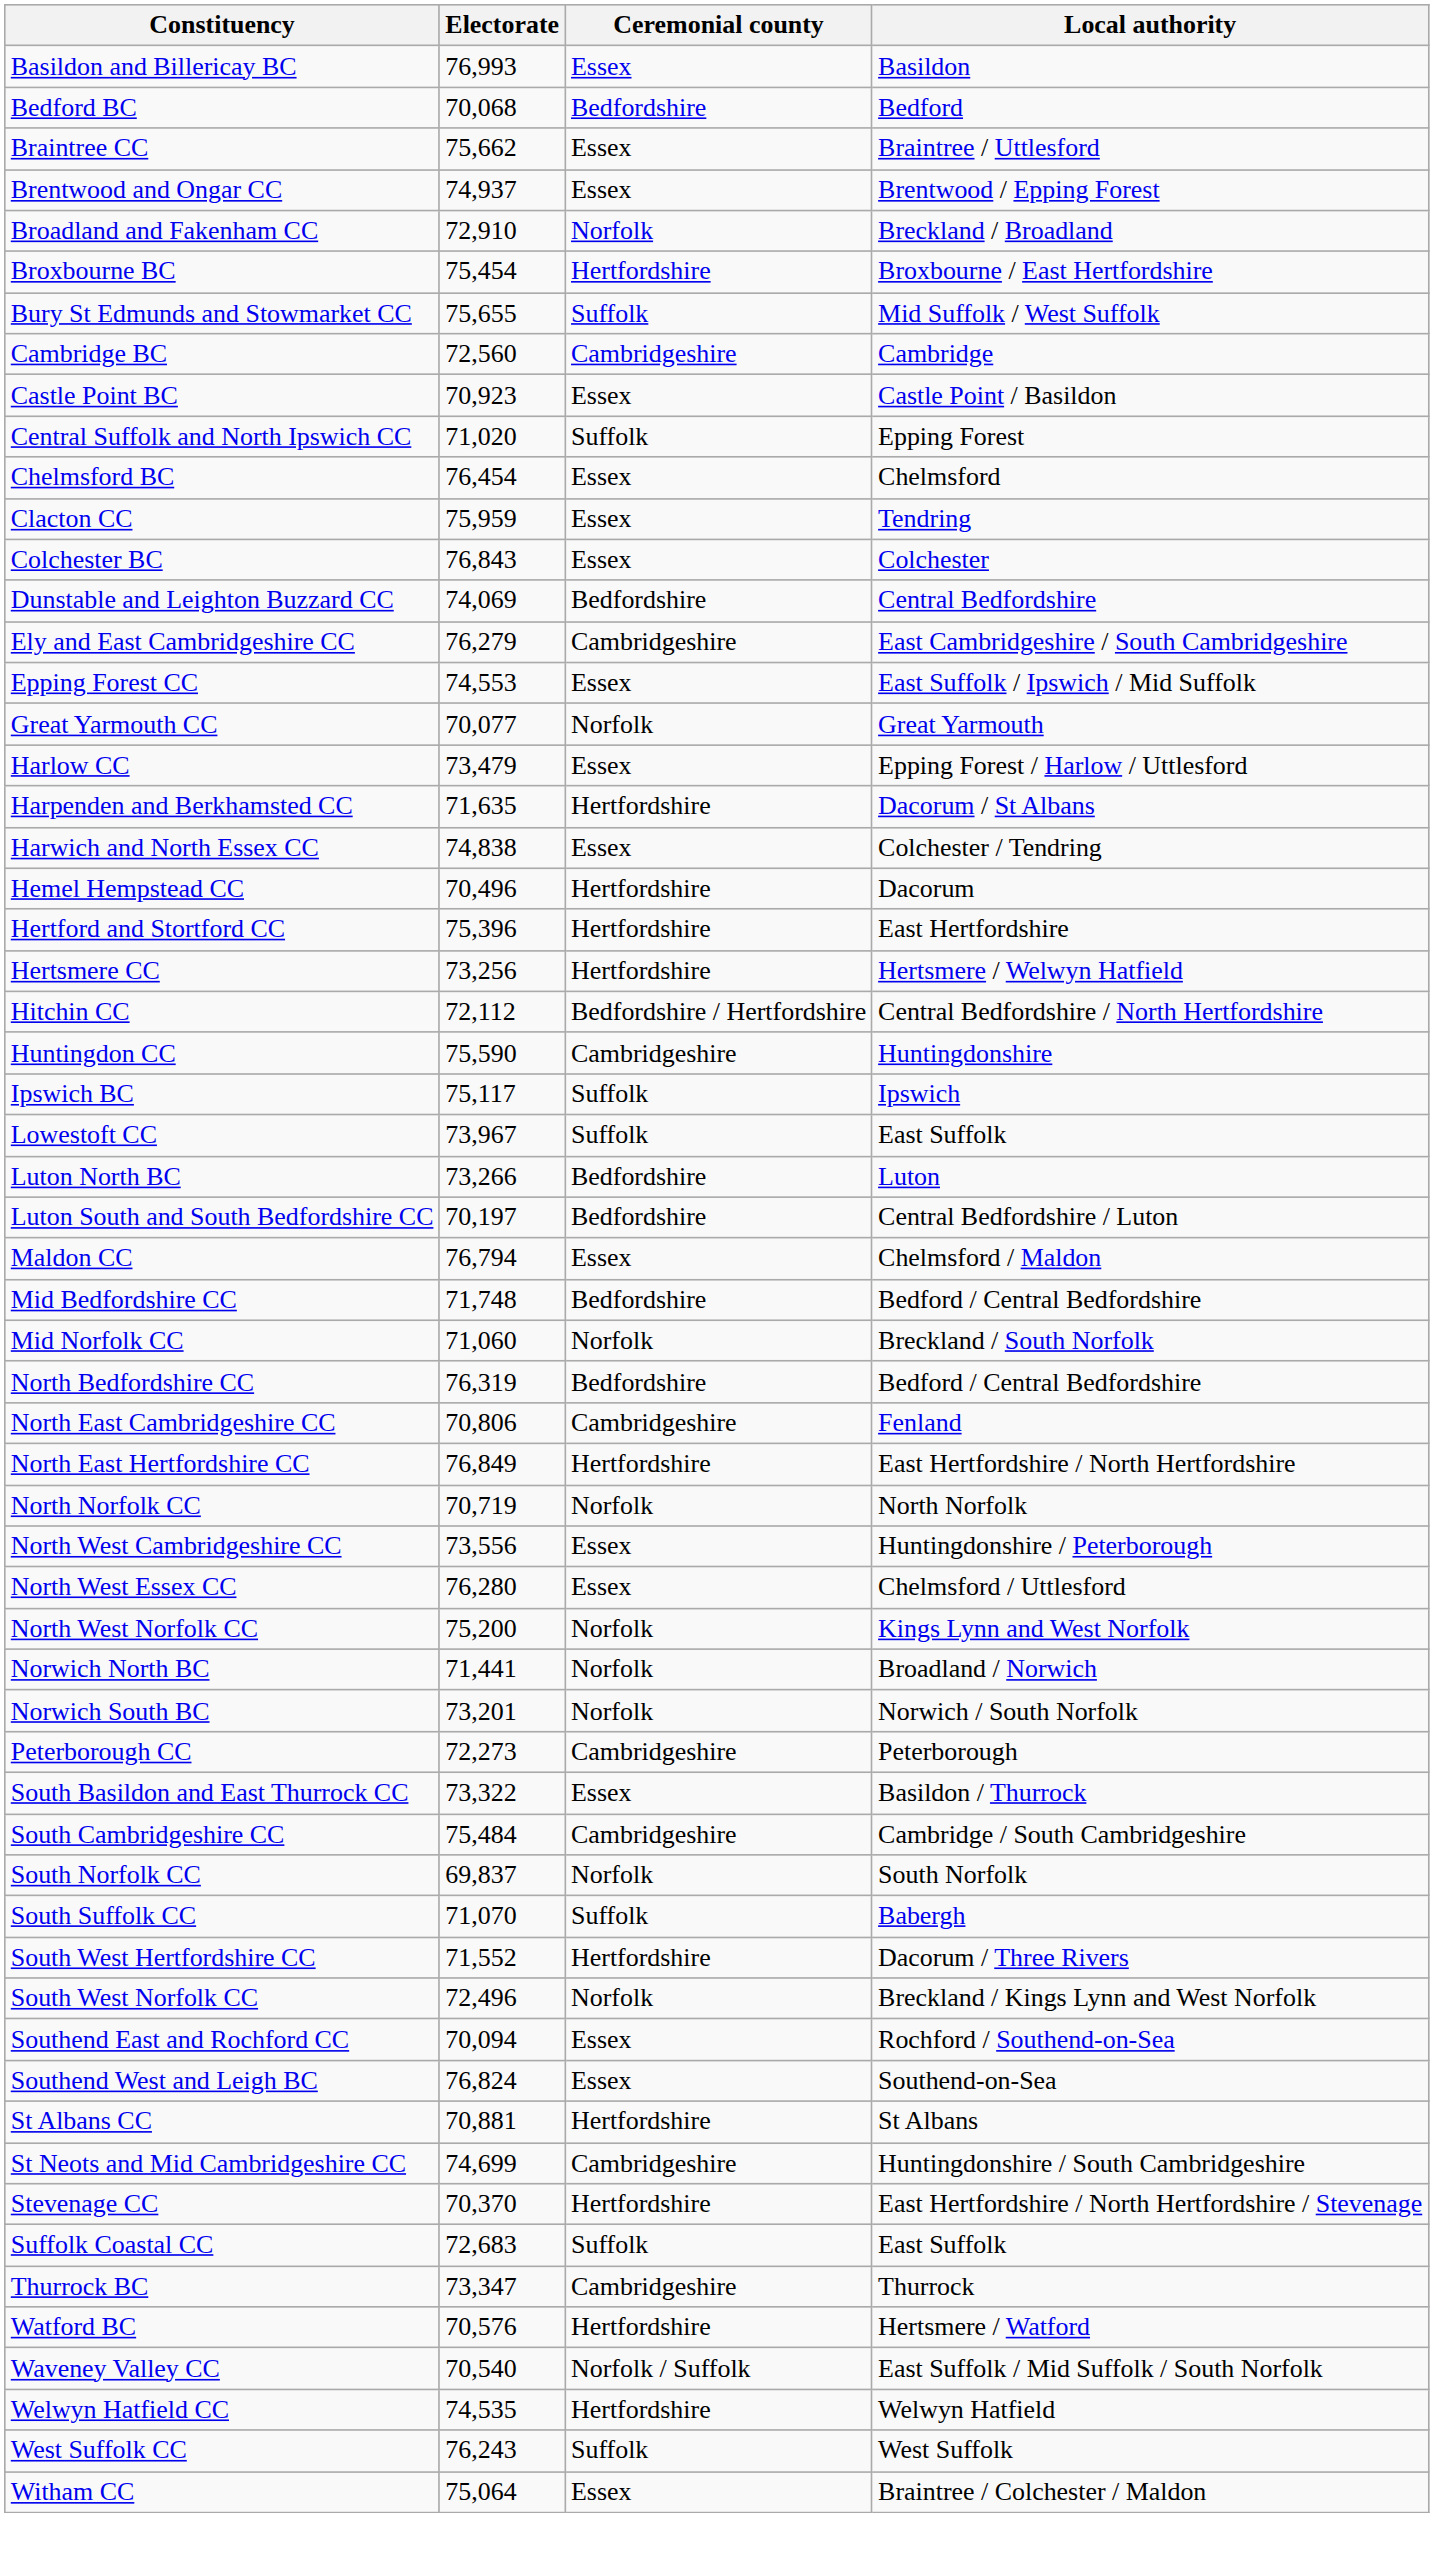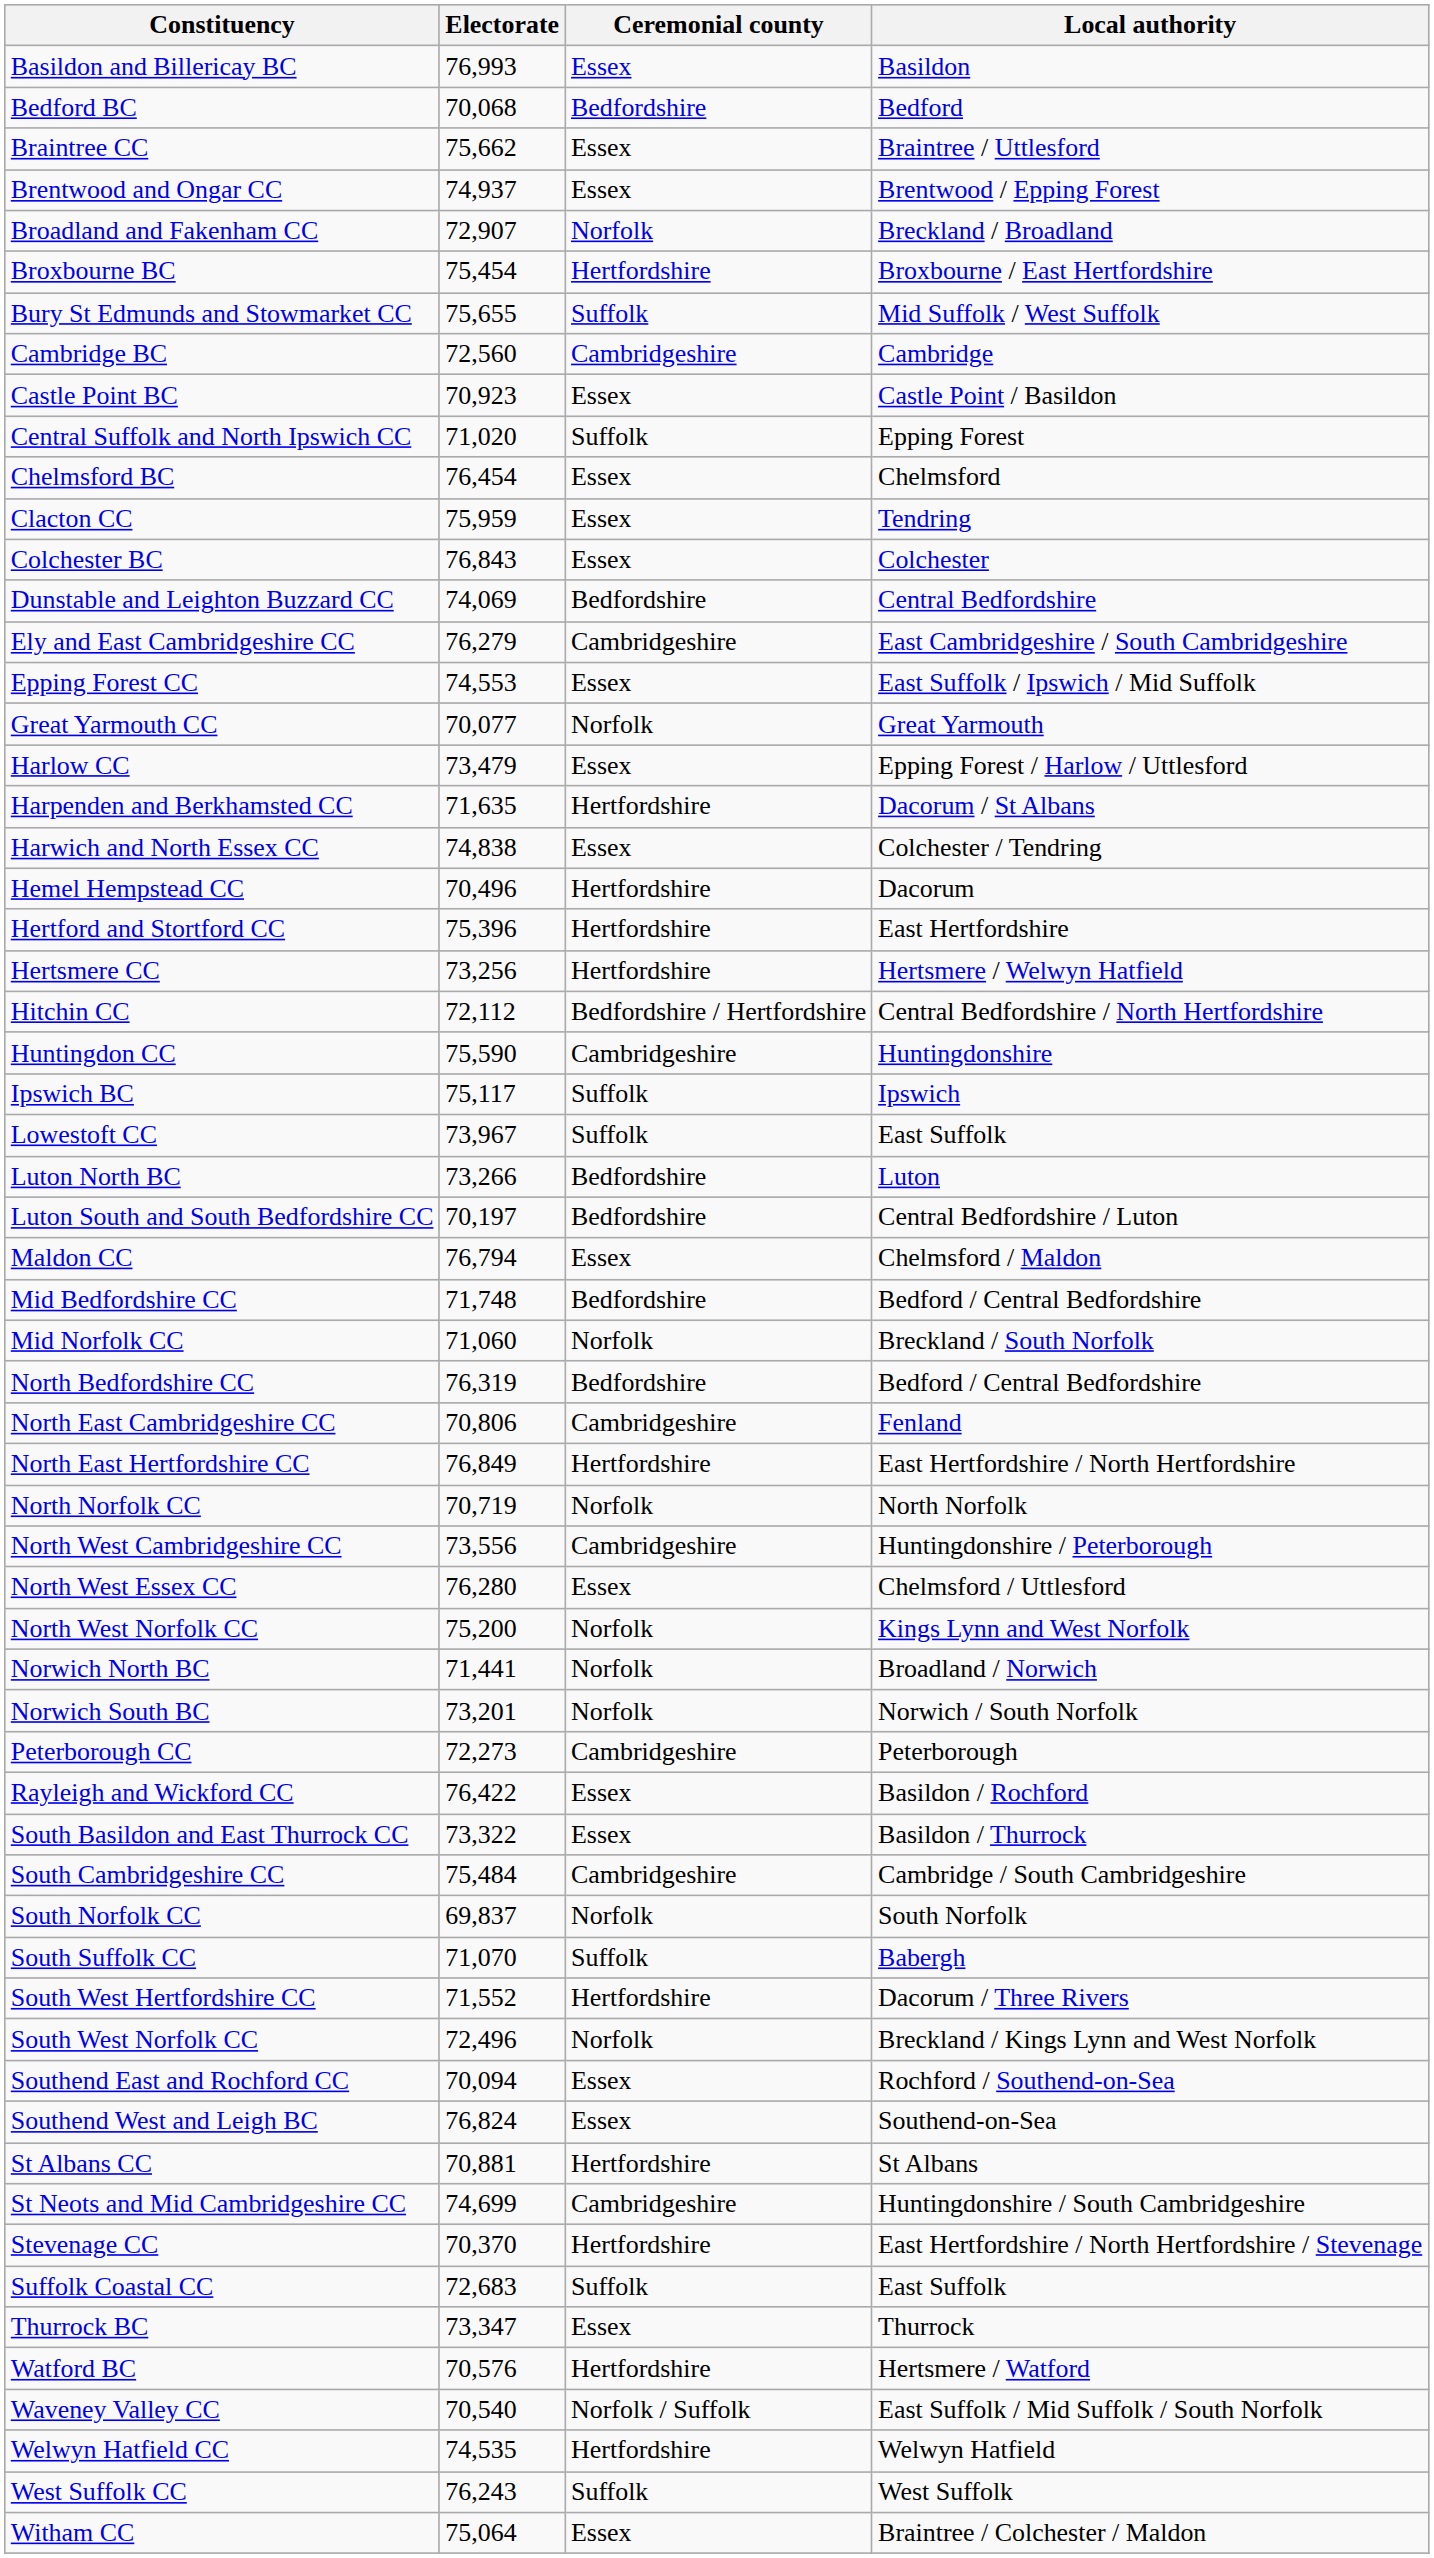 <table class="wikitable sortable">
 <tr>
 <th>Constituency</th>
 <th>Electorate</th>
 <th>Ceremonial county</th>
 <th>Local authority</th>
 </tr>
 <tr>
 <td><a href='#'>Basildon and Billericay BC</a></td>
 <td>76,993</td>
 <td><a href='#'>Essex</a></td>
 <td><a href='#'>Basildon</a></td>
 </tr>
 <tr>
 <td><a href='#'>Bedford BC</a></td>
 <td>70,068</td>
 <td><a href='#'>Bedfordshire</a></td>
 <td><a href='#'>Bedford</a></td>
 </tr>
 <tr>
 <td><a href='#'>Braintree CC</a></td>
 <td>75,662</td>
 <td>Essex</td>
 <td><a href='#'>Braintree</a> / <a href='#'>Uttlesford</a></td>
 </tr>
 <tr>
 <td><a href='#'>Brentwood and Ongar CC</a></td>
 <td>74,937</td>
 <td>Essex</td>
 <td><a href='#'>Brentwood</a> / <a href='#'>Epping Forest</a></td>
 </tr>
 <tr>
 <td><a href='#'>Broadland and Fakenham CC</a></td>
-<td>72,910</td>
+<td>72,907</td>
 <td><a href='#'>Norfolk</a></td>
 <td><a href='#'>Breckland</a> / <a href='#'>Broadland</a></td>
 </tr>
 <tr>
 <td><a href='#'>Broxbourne BC</a></td>
 <td>75,454</td>
 <td><a href='#'>Hertfordshire</a></td>
 <td><a href='#'>Broxbourne</a> / <a href='#'>East Hertfordshire</a></td>
 </tr>
 <tr>
 <td><a href='#'>Bury St Edmunds and Stowmarket CC</a></td>
 <td>75,655</td>
 <td><a href='#'>Suffolk</a></td>
 <td><a href='#'>Mid Suffolk</a> / <a href='#'>West Suffolk</a></td>
 </tr>
 <tr>
 <td><a href='#'>Cambridge BC</a></td>
 <td>72,560</td>
 <td><a href='#'>Cambridgeshire</a></td>
 <td><a href='#'>Cambridge</a></td>
 </tr>
 <tr>
 <td><a href='#'>Castle Point BC</a></td>
 <td>70,923</td>
 <td>Essex</td>
 <td><a href='#'>Castle Point</a> / Basildon</td>
 </tr>
 <tr>
 <td><a href='#'>Central Suffolk and North Ipswich CC</a></td>
 <td>71,020</td>
 <td>Suffolk</td>
 <td>Epping Forest</td>
 </tr>
 <tr>
 <td><a href='#'>Chelmsford BC</a></td>
 <td>76,454</td>
 <td>Essex</td>
 <td>Chelmsford</td>
 </tr>
 <tr>
 <td><a href='#'>Clacton CC</a></td>
 <td>75,959</td>
 <td>Essex</td>
 <td><a href='#'>Tendring</a></td>
 </tr>
 <tr>
 <td><a href='#'>Colchester BC</a></td>
 <td>76,843</td>
 <td>Essex</td>
 <td><a href='#'>Colchester</a></td>
 </tr>
 <tr>
 <td><a href='#'>Dunstable and Leighton Buzzard CC</a></td>
 <td>74,069</td>
 <td>Bedfordshire</td>
 <td><a href='#'>Central Bedfordshire</a></td>
 </tr>
 <tr>
 <td><a href='#'>Ely and East Cambridgeshire CC</a></td>
 <td>76,279</td>
 <td>Cambridgeshire</td>
 <td><a href='#'>East Cambridgeshire</a> / <a href='#'>South Cambridgeshire</a></td>
 </tr>
 <tr>
 <td><a href='#'>Epping Forest CC</a></td>
 <td>74,553</td>
 <td>Essex</td>
 <td><a href='#'>East Suffolk</a> / <a href='#'>Ipswich</a> / Mid Suffolk</td>
 </tr>
 <tr>
 <td><a href='#'>Great Yarmouth CC</a></td>
 <td>70,077</td>
 <td>Norfolk</td>
 <td><a href='#'>Great Yarmouth</a></td>
 </tr>
 <tr>
 <td><a href='#'>Harlow CC</a></td>
 <td>73,479</td>
 <td>Essex</td>
 <td>Epping Forest / <a href='#'>Harlow</a> / Uttlesford</td>
 </tr>
 <tr>
 <td><a href='#'>Harpenden and Berkhamsted CC</a></td>
 <td>71,635</td>
 <td>Hertfordshire</td>
 <td><a href='#'>Dacorum</a> / <a href='#'>St Albans</a></td>
 </tr>
 <tr>
 <td><a href='#'>Harwich and North Essex CC</a></td>
 <td>74,838</td>
 <td>Essex</td>
 <td>Colchester / Tendring</td>
 </tr>
 <tr>
 <td><a href='#'>Hemel Hempstead CC</a></td>
 <td>70,496</td>
 <td>Hertfordshire</td>
 <td>Dacorum</td>
 </tr>
 <tr>
 <td><a href='#'>Hertford and Stortford CC</a></td>
 <td>75,396</td>
 <td>Hertfordshire</td>
 <td>East Hertfordshire</td>
 </tr>
 <tr>
 <td><a href='#'>Hertsmere CC</a></td>
 <td>73,256</td>
 <td>Hertfordshire</td>
 <td><a href='#'>Hertsmere</a> / <a href='#'>Welwyn Hatfield</a></td>
 </tr>
 <tr>
 <td><a href='#'>Hitchin CC</a></td>
 <td>72,112</td>
 <td>Bedfordshire / Hertfordshire</td>
 <td>Central Bedfordshire / <a href='#'>North Hertfordshire</a></td>
 </tr>
 <tr>
 <td><a href='#'>Huntingdon CC</a></td>
 <td>75,590</td>
 <td>Cambridgeshire</td>
 <td><a href='#'>Huntingdonshire</a></td>
 </tr>
 <tr>
 <td><a href='#'>Ipswich BC</a></td>
 <td>75,117</td>
 <td>Suffolk</td>
 <td><a href='#'>Ipswich</a></td>
 </tr>
 <tr>
 <td><a href='#'>Lowestoft CC</a></td>
 <td>73,967</td>
 <td>Suffolk</td>
 <td>East Suffolk</td>
 </tr>
 <tr>
 <td><a href='#'>Luton North BC</a></td>
 <td>73,266</td>
 <td>Bedfordshire</td>
 <td><a href='#'>Luton</a></td>
 </tr>
 <tr>
 <td><a href='#'>Luton South and South Bedfordshire CC</a></td>
 <td>70,197</td>
 <td>Bedfordshire</td>
 <td>Central Bedfordshire / Luton</td>
 </tr>
 <tr>
 <td><a href='#'>Maldon CC</a></td>
 <td>76,794</td>
 <td>Essex</td>
 <td>Chelmsford / <a href='#'>Maldon</a></td>
 </tr>
 <tr>
 <td><a href='#'>Mid Bedfordshire CC</a></td>
 <td>71,748</td>
 <td>Bedfordshire</td>
 <td>Bedford / Central Bedfordshire</td>
 </tr>
 <tr>
 <td><a href='#'>Mid Norfolk CC</a></td>
 <td>71,060</td>
 <td>Norfolk</td>
 <td>Breckland / <a href='#'>South Norfolk</a></td>
 </tr>
 <tr>
 <td><a href='#'>North Bedfordshire CC</a></td>
 <td>76,319</td>
 <td>Bedfordshire</td>
 <td>Bedford / Central Bedfordshire</td>
 </tr>
 <tr>
 <td><a href='#'>North East Cambridgeshire CC</a></td>
 <td>70,806</td>
 <td>Cambridgeshire</td>
 <td><a href='#'>Fenland</a></td>
 </tr>
 <tr>
 <td><a href='#'>North East Hertfordshire CC</a></td>
 <td>76,849</td>
 <td>Hertfordshire</td>
 <td>East Hertfordshire / North Hertfordshire</td>
 </tr>
 <tr>
 <td><a href='#'>North Norfolk CC</a></td>
 <td>70,719</td>
 <td>Norfolk</td>
 <td>North Norfolk</td>
 </tr>
 <tr>
 <td><a href='#'>North West Cambridgeshire CC</a></td>
 <td>73,556</td>
-<td>Essex</td>
+<td>Cambridgeshire</td>
 <td>Huntingdonshire / <a href='#'>Peterborough</a></td>
 </tr>
 <tr>
 <td><a href='#'>North West Essex CC</a></td>
 <td>76,280</td>
 <td>Essex</td>
 <td>Chelmsford / Uttlesford</td>
 </tr>
 <tr>
 <td><a href='#'>North West Norfolk CC</a></td>
 <td>75,200</td>
 <td>Norfolk</td>
 <td><a href='#'>Kings Lynn and West Norfolk</a></td>
 </tr>
 <tr>
 <td><a href='#'>Norwich North BC</a></td>
 <td>71,441</td>
 <td>Norfolk</td>
 <td>Broadland / <a href='#'>Norwich</a></td>
 </tr>
 <tr>
 <td><a href='#'>Norwich South BC</a></td>
 <td>73,201</td>
 <td>Norfolk</td>
 <td>Norwich / South Norfolk</td>
 </tr>
 <tr>
 <td><a href='#'>Peterborough CC</a></td>
 <td>72,273</td>
 <td>Cambridgeshire</td>
 <td>Peterborough</td>
+</tr>
+<tr>
+<td><a href='#'>Rayleigh and Wickford CC</a></td>
+<td>76,422</td>
+<td>Essex</td>
+<td>Basildon / <a href='#'>Rochford</a></td>
 </tr>
 <tr>
 <td><a href='#'>South Basildon and East Thurrock CC</a></td>
 <td>73,322</td>
 <td>Essex</td>
 <td>Basildon / <a href='#'>Thurrock</a></td>
 </tr>
 <tr>
 <td><a href='#'>South Cambridgeshire CC</a></td>
 <td>75,484</td>
 <td>Cambridgeshire</td>
 <td>Cambridge / South Cambridgeshire</td>
 </tr>
 <tr>
 <td><a href='#'>South Norfolk CC</a></td>
 <td>69,837</td>
 <td>Norfolk</td>
 <td>South Norfolk</td>
 </tr>
 <tr>
 <td><a href='#'>South Suffolk CC</a></td>
 <td>71,070</td>
 <td>Suffolk</td>
 <td><a href='#'>Babergh</a></td>
 </tr>
 <tr>
 <td><a href='#'>South West Hertfordshire CC</a></td>
 <td>71,552</td>
 <td>Hertfordshire</td>
 <td>Dacorum / <a href='#'>Three Rivers</a></td>
 </tr>
 <tr>
 <td><a href='#'>South West Norfolk CC</a></td>
 <td>72,496</td>
 <td>Norfolk</td>
 <td>Breckland / Kings Lynn and West Norfolk</td>
 </tr>
 <tr>
 <td><a href='#'>Southend East and Rochford CC</a></td>
 <td>70,094</td>
 <td>Essex</td>
 <td>Rochford / <a href='#'>Southend-on-Sea</a></td>
 </tr>
 <tr>
 <td><a href='#'>Southend West and Leigh BC</a></td>
 <td>76,824</td>
 <td>Essex</td>
 <td>Southend-on-Sea</td>
 </tr>
 <tr>
 <td><a href='#'>St Albans CC</a></td>
 <td>70,881</td>
 <td>Hertfordshire</td>
 <td>St Albans</td>
 </tr>
 <tr>
 <td><a href='#'>St Neots and Mid Cambridgeshire CC</a></td>
 <td>74,699</td>
 <td>Cambridgeshire</td>
 <td>Huntingdonshire / South Cambridgeshire</td>
 </tr>
 <tr>
 <td><a href='#'>Stevenage CC</a></td>
 <td>70,370</td>
 <td>Hertfordshire</td>
 <td>East Hertfordshire / North Hertfordshire / <a href='#'>Stevenage</a></td>
 </tr>
 <tr>
 <td><a href='#'>Suffolk Coastal CC</a></td>
 <td>72,683</td>
 <td>Suffolk</td>
 <td>East Suffolk</td>
 </tr>
 <tr>
 <td><a href='#'>Thurrock BC</a></td>
 <td>73,347</td>
-<td>Cambridgeshire</td>
+<td>Essex</td>
 <td>Thurrock</td>
 </tr>
 <tr>
 <td><a href='#'>Watford BC</a></td>
 <td>70,576</td>
 <td>Hertfordshire</td>
 <td>Hertsmere / <a href='#'>Watford</a></td>
 </tr>
 <tr>
 <td><a href='#'>Waveney Valley CC</a></td>
 <td>70,540</td>
 <td>Norfolk / Suffolk</td>
 <td>East Suffolk / Mid Suffolk / South Norfolk</td>
 </tr>
 <tr>
 <td><a href='#'>Welwyn Hatfield CC</a></td>
 <td>74,535</td>
 <td>Hertfordshire</td>
 <td>Welwyn Hatfield</td>
 </tr>
 <tr>
 <td><a href='#'>West Suffolk CC</a></td>
 <td>76,243</td>
 <td>Suffolk</td>
 <td>West Suffolk</td>
 </tr>
 <tr>
 <td><a href='#'>Witham CC</a></td>
 <td>75,064</td>
 <td>Essex</td>
 <td>Braintree / Colchester / Maldon</td>
 </tr>
 </table>
